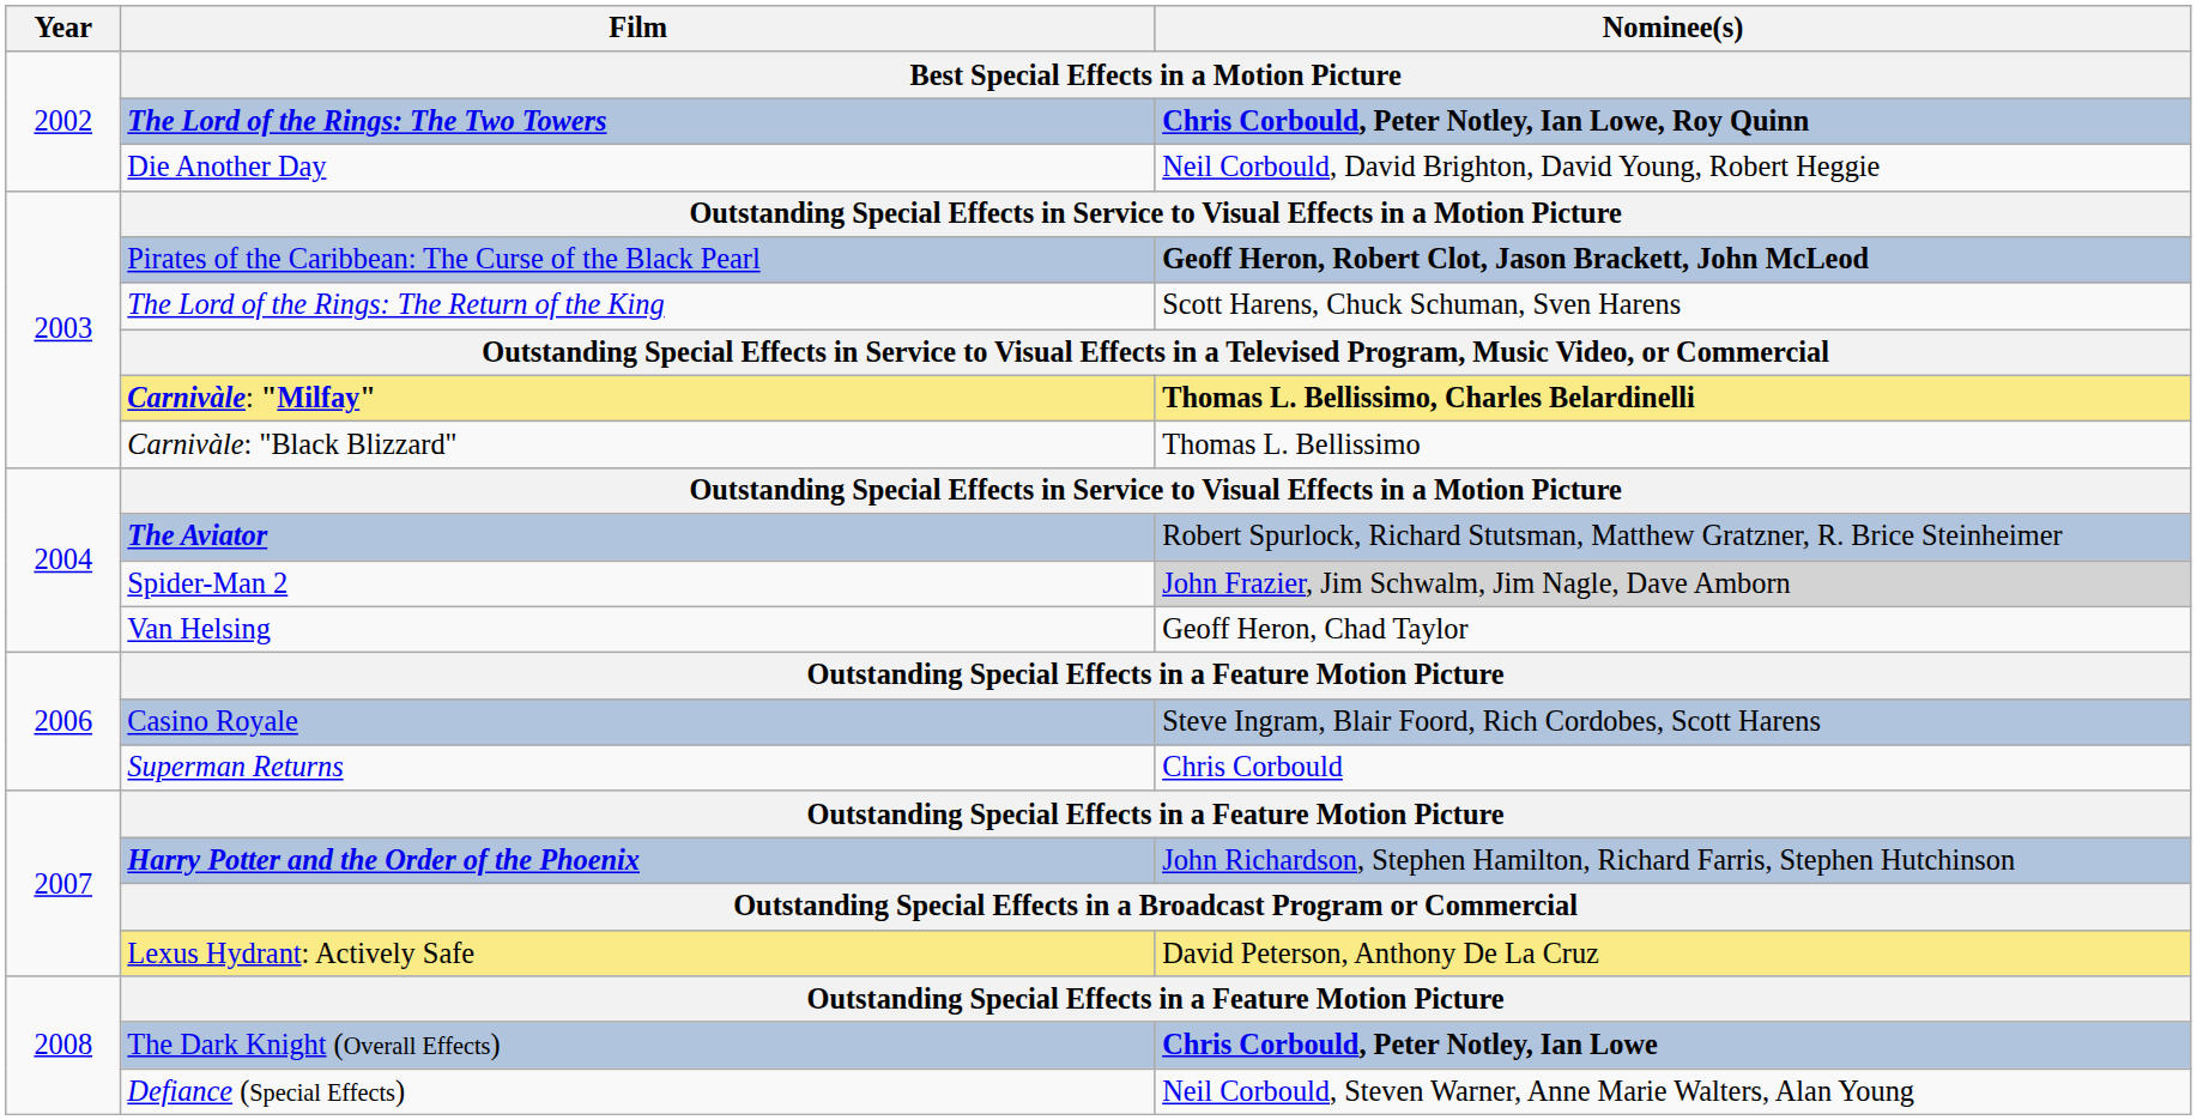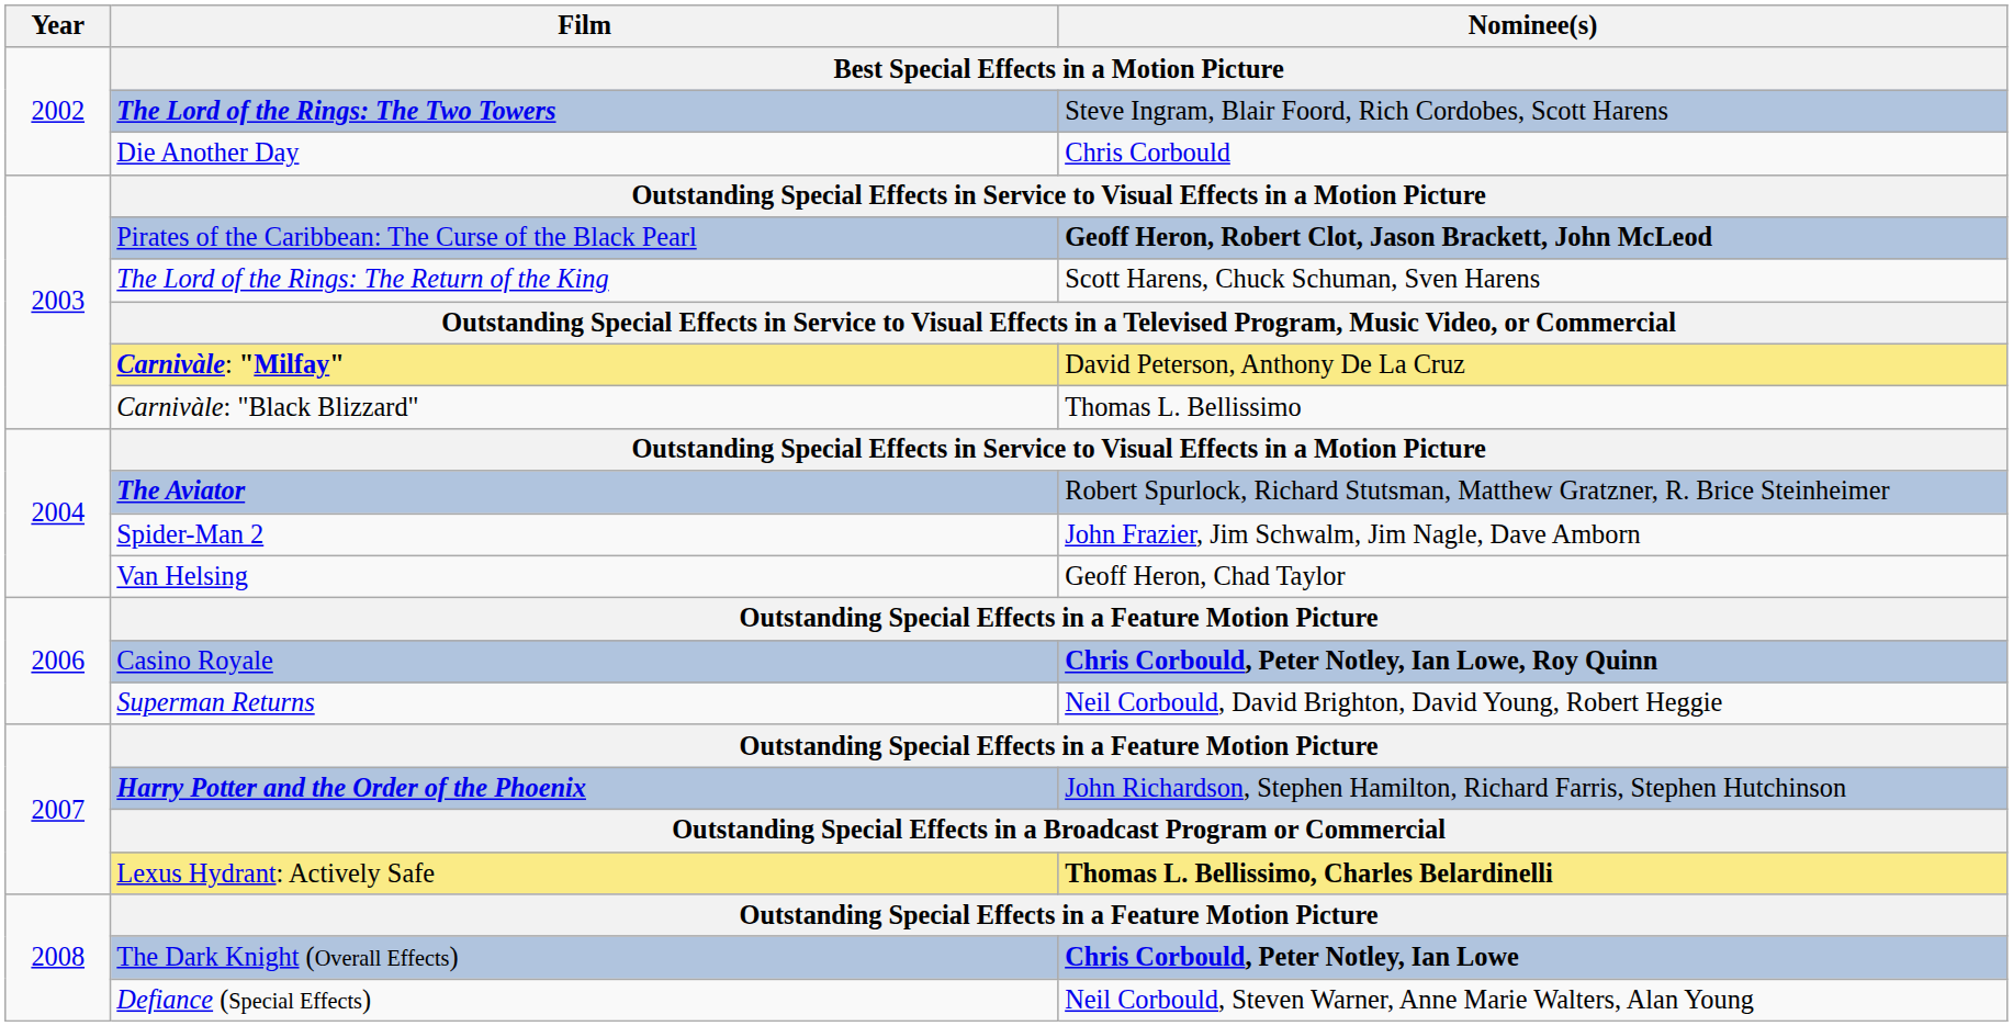 <table class="wikitable" width="95%" cellpadding="5">
 <tr>
 <th width="5%">Year</th>
 <th width="45%">Film</th>
 <th width="45%">Nominee(s)</th>
 </tr>
 <tr>
 <td rowspan="3" style="text-align:center;"><a href='#'>2002</a><br></td>
 <th colspan="4">Best Special Effects in a Motion Picture</th>
 </tr>
 <tr>
 <td style="background:#B0C4DE;"><strong><em><a href='#'>The Lord of the Rings: The Two Towers</a><em> <strong></td>
-<td style="background:#B0C4DE;"><strong><a href='#'>Chris Corbould</a>, Peter Notley, Ian Lowe, Roy Quinn</strong></td>
+<td style="background:#B0C4DE;"></strong>Steve Ingram, Blair Foord, Rich Cordobes, Scott Harens<strong></td>
 </tr>
 <tr>
 <td></em><a href='#'>Die Another Day</a><em></td>
-<td><a href='#'>Neil Corbould</a>, David Brighton, David Young, Robert Heggie</td>
+<td><a href='#'>Chris Corbould</a></td>
 </tr>
 <tr>
 <td rowspan="6" style="text-align:center;"><a href='#'>2003</a><br></td>
 <th colspan="4">Outstanding Special Effects in Service to Visual Effects in a Motion Picture</th>
 </tr>
 <tr>
 <td style="background:#B0C4DE;"></em></strong><a href='#'>Pirates of the Caribbean: The Curse of the Black Pearl</a></em> </strong></td>
 <td style="background:#B0C4DE;"><strong>Geoff Heron, Robert Clot, Jason Brackett, John McLeod</strong></td>
 </tr>
 <tr>
 <td><em><a href='#'>The Lord of the Rings: The Return of the King</a></em></td>
 <td>Scott Harens, Chuck Schuman, Sven Harens</td>
 </tr>
 <tr>
 <th colspan="4">Outstanding Special Effects in Service to Visual Effects in a Televised Program, Music Video, or Commercial</th>
 </tr>
 <tr>
 <td style="background:#FAEB86;"><strong><em><a href='#'>Carnivàle</a></em></strong>: <strong>"<a href='#'>Milfay</a>"</strong></td>
-<td style="background:#FAEB86;"><strong>Thomas L. Bellissimo, Charles Belardinelli</strong></td>
+<td style="background:#FAEB86;"></strong>David Peterson, Anthony De La Cruz<strong></td>
 </tr>
 <tr>
 <td><em>Carnivàle</em>: "Black Blizzard"</td>
 <td>Thomas L. Bellissimo</td>
 </tr>
 <tr>
 <td rowspan="4" style="text-align:center;"><a href='#'>2004</a><br></td>
 <th colspan="4">Outstanding Special Effects in Service to Visual Effects in a Motion Picture</th>
 </tr>
 <tr>
 <td style="background:#B0C4DE;"><strong><em><a href='#'>The Aviator</a><em> <strong></td>
 <td style="background:#B0C4DE;"></strong>Robert Spurlock, Richard Stutsman, Matthew Gratzner, R. Brice Steinheimer<strong></td>
 </tr>
 <tr>
 <td></em><a href='#'>Spider-Man 2</a><em></td>
-<td style="background: lightgrey;"><a href='#'>John Frazier</a>, Jim Schwalm, Jim Nagle, Dave Amborn</td>
+<td><a href='#'>John Frazier</a>, Jim Schwalm, Jim Nagle, Dave Amborn</td>
 </tr>
 <tr>
 <td></em><a href='#'>Van Helsing</a><em></td>
 <td>Geoff Heron, Chad Taylor</td>
 </tr>
 <tr>
 <td rowspan="3" style="text-align:center;"><a href='#'>2006</a><br></td>
 <th colspan="4">Outstanding Special Effects in a Feature Motion Picture</th>
 </tr>
 <tr>
 <td style="background:#B0C4DE;"></em></strong><a href='#'>Casino Royale</a></em> </strong></td>
-<td style="background:#B0C4DE;"></strong>Steve Ingram, Blair Foord, Rich Cordobes, Scott Harens<strong></td>
+<td style="background:#B0C4DE;"><strong><a href='#'>Chris Corbould</a>, Peter Notley, Ian Lowe, Roy Quinn</strong></td>
 </tr>
 <tr>
 <td><em><a href='#'>Superman Returns</a></em></td>
-<td><a href='#'>Chris Corbould</a></td>
+<td><a href='#'>Neil Corbould</a>, David Brighton, David Young, Robert Heggie</td>
 </tr>
 <tr>
 <td rowspan="4" style="text-align:center;"><a href='#'>2007</a><br></td>
 <th colspan="4">Outstanding Special Effects in a Feature Motion Picture</th>
 </tr>
 <tr>
 <td style="background:#B0C4DE;"><strong><em><a href='#'>Harry Potter and the Order of the Phoenix</a><em> <strong></td>
 <td style="background:#B0C4DE;"></strong><a href='#'>John Richardson</a>, Stephen Hamilton, Richard Farris, Stephen Hutchinson<strong></td>
 </tr>
 <tr>
 <th colspan="4">Outstanding Special Effects in a Broadcast Program or Commercial</th>
 </tr>
 <tr>
 <td style="background:#FAEB86;"></em></strong><a href='#'>Lexus Hydrant</a>: Actively Safe<strong><em></td>
-<td style="background:#FAEB86;"></strong>David Peterson, Anthony De La Cruz<strong></td>
+<td style="background:#FAEB86;"><strong>Thomas L. Bellissimo, Charles Belardinelli</strong></td>
 </tr>
 <tr>
 <td rowspan="3" style="text-align:center;"><a href='#'>2008</a><br></td>
 <th colspan="4">Outstanding Special Effects in a Feature Motion Picture</th>
 </tr>
 <tr>
 <td style="background:#B0C4DE;"></em></strong><a href='#'>The Dark Knight</a></em> (<small>Overall Effects</small>)</strong></td>
 <td style="background:#B0C4DE;"><strong><a href='#'>Chris Corbould</a>, Peter Notley, Ian Lowe</strong></td>
 </tr>
 <tr>
 <td><em><a href='#'>Defiance</a></em> (<small>Special Effects</small>)</td>
 <td><a href='#'>Neil Corbould</a>, Steven Warner, Anne Marie Walters, Alan Young</td>
 </tr>
 </table>
